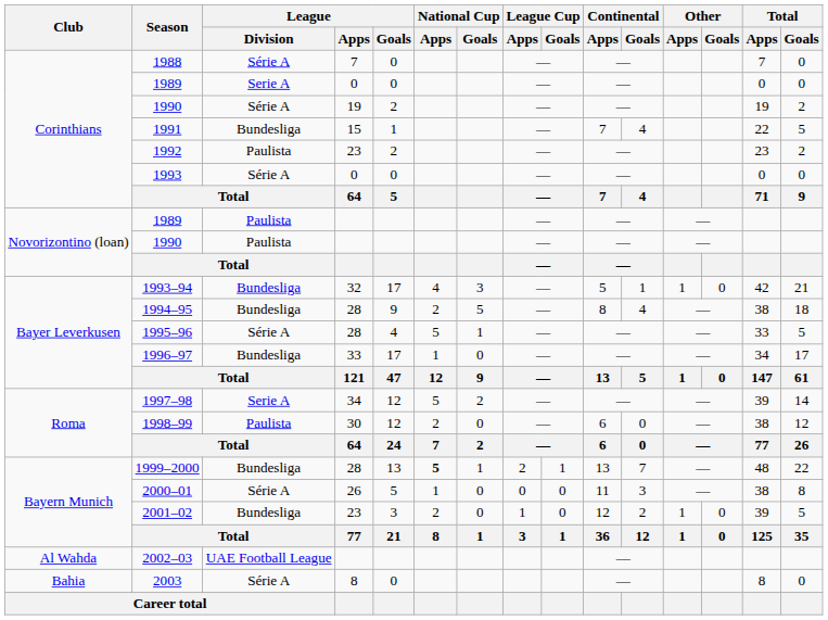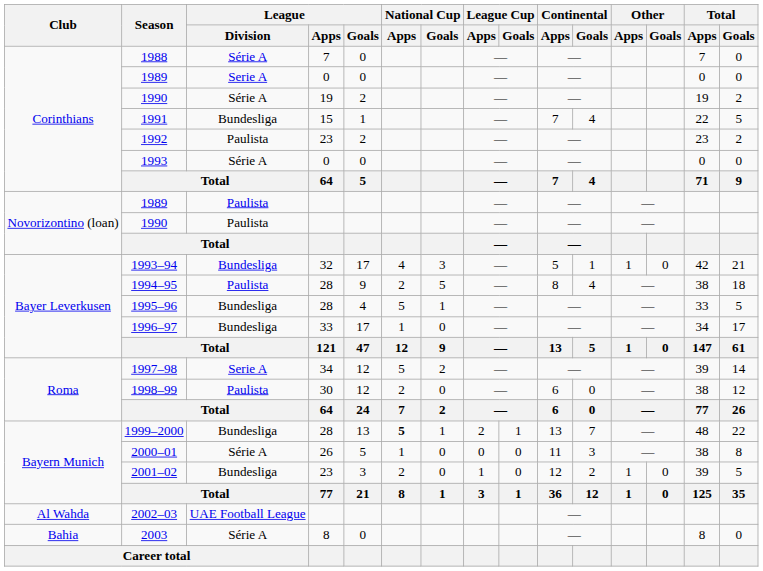 <table class="wikitable" style="text-align:center">
 <tr>
 <th rowspan="2">Club</th>
 <th rowspan="2">Season</th>
 <th colspan="3">League</th>
 <th colspan="2">National Cup</th>
 <th colspan="2">League Cup</th>
 <th colspan="2">Continental</th>
 <th colspan="2">Other</th>
 <th colspan="2">Total</th>
 </tr>
 <tr>
 <th>Division</th>
 <th>Apps</th>
 <th>Goals</th>
 <th>Apps</th>
 <th>Goals</th>
 <th>Apps</th>
 <th>Goals</th>
 <th>Apps</th>
 <th>Goals</th>
 <th>Apps</th>
 <th>Goals</th>
 <th>Apps</th>
 <th>Goals</th>
 </tr>
 <tr>
 <td rowspan="7"><a href='#'>Corinthians</a></td>
 <td><a href='#'>1988</a></td>
 <td><a href='#'>Série A</a></td>
 <td>7</td>
 <td>0</td>
 <td></td>
 <td></td>
 <td colspan="2">—</td>
 <td colspan="2">—</td>
 <td></td>
 <td></td>
 <td>7</td>
 <td>0</td>
 </tr>
 <tr>
 <td><a href='#'>1989</a></td>
 <td><a href='#'>Serie A</a></td>
 <td>0</td>
 <td>0</td>
 <td></td>
 <td></td>
 <td colspan="2">—</td>
 <td colspan="2">—</td>
 <td></td>
 <td></td>
 <td>0</td>
 <td>0</td>
 </tr>
 <tr>
 <td><a href='#'>1990</a></td>
 <td>Série A</td>
 <td>19</td>
 <td>2</td>
 <td></td>
 <td></td>
 <td colspan="2">—</td>
 <td colspan="2">—</td>
 <td></td>
 <td></td>
 <td>19</td>
 <td>2</td>
 </tr>
 <tr>
 <td><a href='#'>1991</a></td>
 <td>Bundesliga</td>
 <td>15</td>
 <td>1</td>
 <td></td>
 <td></td>
 <td colspan="2">—</td>
 <td>7</td>
 <td>4</td>
 <td></td>
 <td></td>
 <td>22</td>
 <td>5</td>
 </tr>
 <tr>
 <td><a href='#'>1992</a></td>
 <td>Paulista</td>
 <td>23</td>
 <td>2</td>
 <td></td>
 <td></td>
 <td colspan="2">—</td>
 <td colspan="2">—</td>
 <td></td>
 <td></td>
 <td>23</td>
 <td>2</td>
 </tr>
 <tr>
 <td><a href='#'>1993</a></td>
 <td>Série A</td>
 <td>0</td>
 <td>0</td>
 <td></td>
 <td></td>
 <td colspan="2">—</td>
 <td colspan="2">—</td>
 <td></td>
 <td></td>
 <td>0</td>
 <td>0</td>
 </tr>
 <tr>
 <th colspan="2">Total</th>
 <th>64</th>
 <th>5</th>
 <th></th>
 <th></th>
 <th colspan="2">—</th>
 <th>7</th>
 <th>4</th>
 <th></th>
 <th></th>
 <th>71</th>
 <th>9</th>
 </tr>
 <tr>
 <td rowspan="3"><a href='#'>Novorizontino</a> (loan)</td>
 <td><a href='#'>1989</a></td>
 <td><a href='#'>Paulista</a></td>
 <td></td>
 <td></td>
 <td></td>
 <td></td>
 <td colspan="2">—</td>
 <td colspan="2">—</td>
 <td colspan="2">—</td>
 <td></td>
 <td></td>
 </tr>
 <tr>
 <td><a href='#'>1990</a></td>
 <td>Paulista</td>
 <td></td>
 <td></td>
 <td></td>
 <td></td>
 <td colspan="2">—</td>
 <td colspan="2">—</td>
 <td colspan="2">—</td>
 <td></td>
 <td></td>
 </tr>
 <tr>
 <th colspan="2">Total</th>
 <th></th>
 <th></th>
 <th></th>
 <th></th>
 <th colspan="2">—</th>
 <th colspan="2">—</th>
 <th></th>
 <th></th>
 <th></th>
 <th></th>
 </tr>
 <tr>
 <td rowspan="5"><a href='#'>Bayer Leverkusen</a></td>
 <td><a href='#'>1993–94</a></td>
 <td><a href='#'>Bundesliga</a></td>
 <td>32</td>
 <td>17</td>
 <td>4</td>
 <td>3</td>
 <td colspan="2">—</td>
 <td>5</td>
 <td>1</td>
 <td>1</td>
 <td>0</td>
 <td>42</td>
 <td>21</td>
 </tr>
 <tr>
 <td><a href='#'>1994–95</a></td>
-<td>Bundesliga</td>
+<td><a href='#'>Paulista</a></td>
 <td>28</td>
 <td>9</td>
 <td>2</td>
 <td>5</td>
 <td colspan="2">—</td>
 <td>8</td>
 <td>4</td>
 <td colspan="2">—</td>
 <td>38</td>
 <td>18</td>
 </tr>
 <tr>
 <td><a href='#'>1995–96</a></td>
-<td>Série A</td>
+<td>Bundesliga</td>
 <td>28</td>
 <td>4</td>
 <td>5</td>
 <td>1</td>
 <td colspan="2">—</td>
 <td colspan="2">—</td>
 <td colspan="2">—</td>
 <td>33</td>
 <td>5</td>
 </tr>
 <tr>
 <td><a href='#'>1996–97</a></td>
 <td>Bundesliga</td>
 <td>33</td>
 <td>17</td>
 <td>1</td>
 <td>0</td>
 <td colspan="2">—</td>
 <td colspan="2">—</td>
 <td colspan="2">—</td>
 <td>34</td>
 <td>17</td>
 </tr>
 <tr>
 <th colspan="2">Total</th>
 <th>121</th>
 <th>47</th>
 <th>12</th>
 <th>9</th>
 <th colspan="2">—</th>
 <th>13</th>
 <th>5</th>
 <th>1</th>
 <th>0</th>
 <th>147</th>
 <th>61</th>
 </tr>
 <tr>
 <td rowspan="3"><a href='#'>Roma</a></td>
 <td><a href='#'>1997–98</a></td>
 <td><a href='#'>Serie A</a></td>
 <td>34</td>
 <td>12</td>
 <td>5</td>
 <td>2</td>
 <td colspan="2">—</td>
 <td colspan="2">—</td>
 <td colspan="2">—</td>
 <td>39</td>
 <td>14</td>
 </tr>
 <tr>
 <td><a href='#'>1998–99</a></td>
 <td><a href='#'>Paulista</a></td>
 <td>30</td>
 <td>12</td>
 <td>2</td>
 <td>0</td>
 <td colspan="2">—</td>
 <td>6</td>
 <td>0</td>
 <td colspan="2">—</td>
 <td>38</td>
 <td>12</td>
 </tr>
 <tr>
 <th colspan="2">Total</th>
 <th>64</th>
 <th>24</th>
 <th>7</th>
 <th>2</th>
 <th colspan="2">—</th>
 <th>6</th>
 <th>0</th>
 <th colspan="2">—</th>
 <th>77</th>
 <th>26</th>
 </tr>
 <tr>
 <td rowspan="4"><a href='#'>Bayern Munich</a></td>
 <td><a href='#'>1999–2000</a></td>
 <td>Bundesliga</td>
 <td>28</td>
 <td>13</td>
 <td><strong>5</strong></td>
 <td>1</td>
 <td>2</td>
 <td>1</td>
 <td>13</td>
 <td>7</td>
 <td colspan="2">—</td>
 <td>48</td>
 <td>22</td>
 </tr>
 <tr>
 <td><a href='#'>2000–01</a></td>
 <td>Série A</td>
 <td>26</td>
 <td>5</td>
 <td>1</td>
 <td>0</td>
 <td>0</td>
 <td>0</td>
 <td>11</td>
 <td>3</td>
 <td colspan="2">—</td>
 <td>38</td>
 <td>8</td>
 </tr>
 <tr>
 <td><a href='#'>2001–02</a></td>
 <td>Bundesliga</td>
 <td>23</td>
 <td>3</td>
 <td>2</td>
 <td>0</td>
 <td>1</td>
 <td>0</td>
 <td>12</td>
 <td>2</td>
 <td>1</td>
 <td>0</td>
 <td>39</td>
 <td>5</td>
 </tr>
 <tr>
 <th colspan="2">Total</th>
 <th>77</th>
 <th>21</th>
 <th>8</th>
 <th>1</th>
 <th>3</th>
 <th>1</th>
 <th>36</th>
 <th>12</th>
 <th>1</th>
 <th>0</th>
 <th>125</th>
 <th>35</th>
 </tr>
 <tr>
 <td><a href='#'>Al Wahda</a></td>
 <td><a href='#'>2002–03</a></td>
 <td><a href='#'>UAE Football League</a></td>
 <td></td>
 <td></td>
 <td></td>
 <td></td>
 <td></td>
 <td></td>
 <td colspan="2">—</td>
 <td></td>
 <td></td>
 <td></td>
 <td></td>
 </tr>
 <tr>
 <td><a href='#'>Bahia</a></td>
 <td><a href='#'>2003</a></td>
 <td>Série A</td>
 <td>8</td>
 <td>0</td>
 <td></td>
 <td></td>
 <td></td>
 <td></td>
 <td colspan="2">—</td>
 <td></td>
 <td></td>
 <td>8</td>
 <td>0</td>
 </tr>
 <tr>
 <th colspan="3">Career total</th>
 <th></th>
 <th></th>
 <th></th>
 <th></th>
 <th></th>
 <th></th>
 <th></th>
 <th></th>
 <th></th>
 <th></th>
 <th></th>
 <th></th>
 </tr>
 </table>
